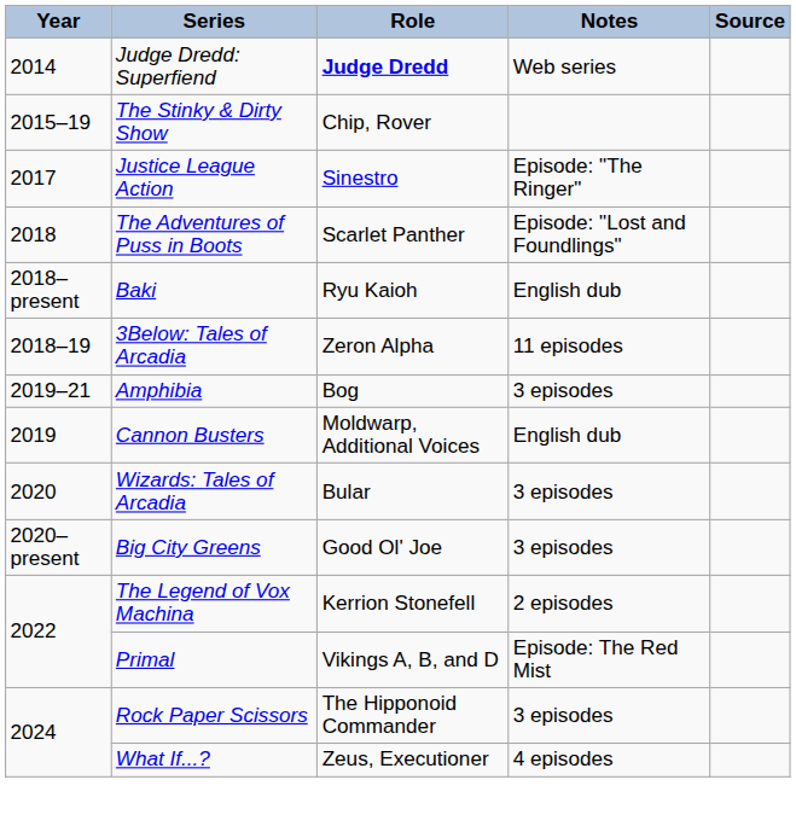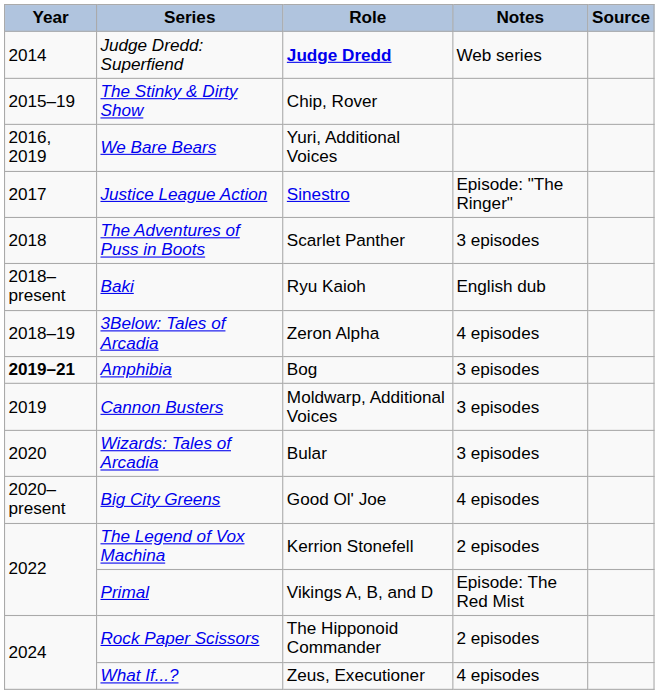 <table class="wikitable sortable plainrowheaders" style="width=100%;  font-size: 100%;">
 <tr>
 <th style="background:#b0c4de;">Year</th>
 <th style="background:#b0c4de;">Series</th>
 <th style="background:#b0c4de;">Role</th>
 <th style="background:#b0c4de;" class="unsortable">Notes</th>
 <th style="background:#b0c4de;" class="unsortable">Source</th>
 </tr>
 <tr>
 <td>2014</td>
 <td><em>Judge Dredd: Superfiend</em></td>
 <td><strong><a href='#'>Judge Dredd</a></strong></td>
 <td>Web series</td>
 <td></td>
 </tr>
 <tr>
 <td>2015–19</td>
 <td><em><a href='#'>The Stinky & Dirty Show</a></em></td>
 <td>Chip, Rover</td>
 <td></td>
 <td></td>
 </tr>
 <tr>
+<td>2016, 2019</td>
+<td><em><a href='#'>We Bare Bears</a></em></td>
+<td>Yuri, Additional Voices</td>
+<td></td>
+<td></td>
+</tr>
+<tr>
 <td>2017</td>
 <td><em><a href='#'>Justice League Action</a></em></td>
 <td><a href='#'>Sinestro</a></td>
 <td>Episode: "The Ringer"</td>
 <td></td>
 </tr>
 <tr>
 <td>2018</td>
 <td><em><a href='#'>The Adventures of Puss in Boots</a></em></td>
 <td>Scarlet Panther</td>
-<td>Episode: "Lost and Foundlings"</td>
+<td>3 episodes</td>
 <td></td>
 </tr>
 <tr>
 <td>2018–present</td>
 <td><em><a href='#'>Baki</a></em></td>
 <td>Ryu Kaioh</td>
 <td>English dub</td>
 <td></td>
 </tr>
 <tr>
 <td>2018–19</td>
 <td><em><a href='#'>3Below: Tales of Arcadia</a></em></td>
 <td>Zeron Alpha</td>
-<td>11 episodes</td>
+<td>4 episodes</td>
 <td></td>
 </tr>
 <tr>
-<td>2019–21</td>
+<td><strong>2019–21</strong></td>
 <td><em><a href='#'>Amphibia</a></em></td>
 <td>Bog</td>
 <td>3 episodes</td>
 <td></td>
 </tr>
 <tr>
 <td>2019</td>
 <td><em><a href='#'>Cannon Busters</a></em></td>
 <td>Moldwarp, Additional Voices</td>
-<td>English dub</td>
+<td>3 episodes</td>
 <td></td>
 </tr>
 <tr>
 <td>2020</td>
 <td><em><a href='#'>Wizards: Tales of Arcadia</a></em></td>
 <td>Bular</td>
 <td>3 episodes</td>
 <td></td>
 </tr>
 <tr>
 <td>2020–present</td>
 <td><em><a href='#'>Big City Greens</a></em></td>
 <td>Good Ol' Joe</td>
-<td>3 episodes</td>
+<td>4 episodes</td>
 <td></td>
 </tr>
 <tr>
 <td rowspan="2">2022</td>
 <td><em><a href='#'>The Legend of Vox Machina</a></em></td>
 <td>Kerrion Stonefell</td>
 <td>2 episodes</td>
 <td></td>
 </tr>
 <tr>
 <td><em><a href='#'>Primal</a></em></td>
 <td>Vikings A, B, and D</td>
 <td>Episode: The Red Mist</td>
 <td></td>
 </tr>
 <tr>
 <td rowspan="2">2024</td>
 <td><em><a href='#'>Rock Paper Scissors</a></em></td>
 <td>The Hipponoid Commander</td>
-<td>3 episodes</td>
+<td>2 episodes</td>
 <td></td>
 </tr>
 <tr>
 <td><em><a href='#'>What If...?</a></em></td>
 <td>Zeus, Executioner</td>
 <td>4 episodes</td>
 <td></td>
 </tr>
 </table>
